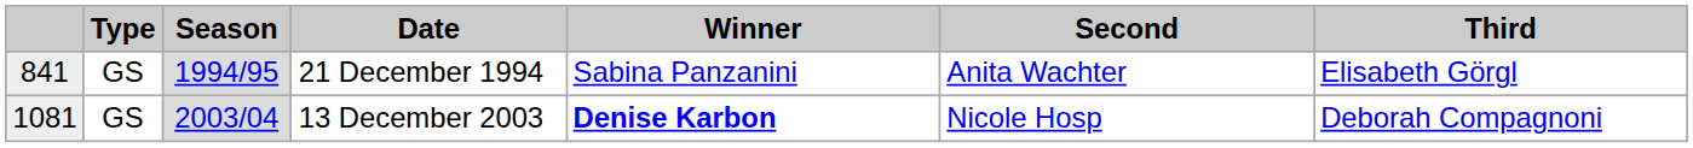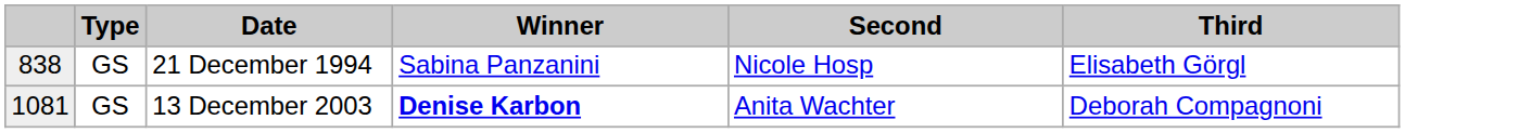 <table class="wikitable plainrowheaders" style="background:#fff; font-size:86%; line-height:15px; border:grey solid 1px; border-collapse:collapse;">
 <tr style="background:#ccc; text-align:center;">
 <th style="background-color: #ccc;" width="23"></th>
 <th style="background-color: #ccc;" width="25">Type</th>
-<th style="background-color: #ccc;" width="55">Season</th>
 <th style="background-color: #ccc;" width="125">Date</th>
 <th style="background:#ccc;" width="172">Winner</th>
 <th style="background:#ccc;" width="172">Second</th>
 <th style="background:#ccc;" width="172">Third</th>
 </tr>
 <tr>
-<td align=center bgcolor="#EFEFEF">841</td>
+<td align=center bgcolor="#EFEFEF">838</td>
 <td align=center>GS</td>
-<td bgcolor=gainsboro align=center><a href='#'>1994/95</a></td>
 <td align=right>21 December 1994  </td>
 <td> <a href='#'>Sabina Panzanini</a></td>
-<td> <a href='#'>Anita Wachter</a></td>
+<td> <a href='#'>Nicole Hosp</a></td>
 <td> <a href='#'>Elisabeth Görgl</a></td>
 </tr>
 <tr>
 <td align=center bgcolor="#EFEFEF">1081</td>
 <td align=center>GS</td>
-<td bgcolor=gainsboro align=center><a href='#'>2003/04</a></td>
 <td align=right>13 December 2003  </td>
 <td><strong> <a href='#'>Denise Karbon</a></strong></td>
-<td> <a href='#'>Nicole Hosp</a></td>
+<td> <a href='#'>Anita Wachter</a></td>
 <td> <a href='#'>Deborah Compagnoni</a></td>
 </tr>
 </table>
